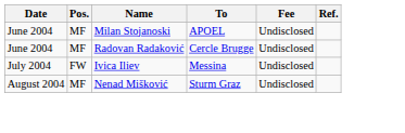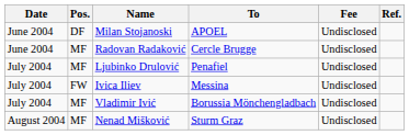 <table class="wikitable">
 <tr>
 <th>Date</th>
 <th>Pos.</th>
 <th>Name</th>
 <th>To</th>
 <th>Fee</th>
 <th>Ref.</th>
 </tr>
 <tr>
 <td>June 2004</td>
-<td>MF</td>
+<td>DF</td>
 <td> <a href='#'>Milan Stojanoski</a></td>
 <td> <a href='#'>APOEL</a></td>
 <td>Undisclosed</td>
 <td></td>
 </tr>
 <tr>
 <td>June 2004</td>
 <td>MF</td>
 <td> <a href='#'>Radovan Radaković</a></td>
 <td> <a href='#'>Cercle Brugge</a></td>
 <td>Undisclosed</td>
 <td></td>
 </tr>
 <tr>
 <td>July 2004</td>
+<td>MF</td>
+<td> <a href='#'>Ljubinko Drulović</a></td>
+<td> <a href='#'>Penafiel</a></td>
+<td>Undisclosed</td>
+<td></td>
+</tr>
+<tr>
+<td>July 2004</td>
 <td>FW</td>
 <td> <a href='#'>Ivica Iliev</a></td>
 <td> <a href='#'>Messina</a></td>
+<td>Undisclosed</td>
+<td></td>
+</tr>
+<tr>
+<td>July 2004</td>
+<td>MF</td>
+<td> <a href='#'>Vladimir Ivić</a></td>
+<td> <a href='#'>Borussia Mönchengladbach</a></td>
 <td>Undisclosed</td>
 <td></td>
 </tr>
 <tr>
 <td>August 2004</td>
 <td>MF</td>
 <td> <a href='#'>Nenad Mišković</a></td>
 <td> <a href='#'>Sturm Graz</a></td>
 <td>Undisclosed</td>
 <td></td>
 </tr>
 </table>
